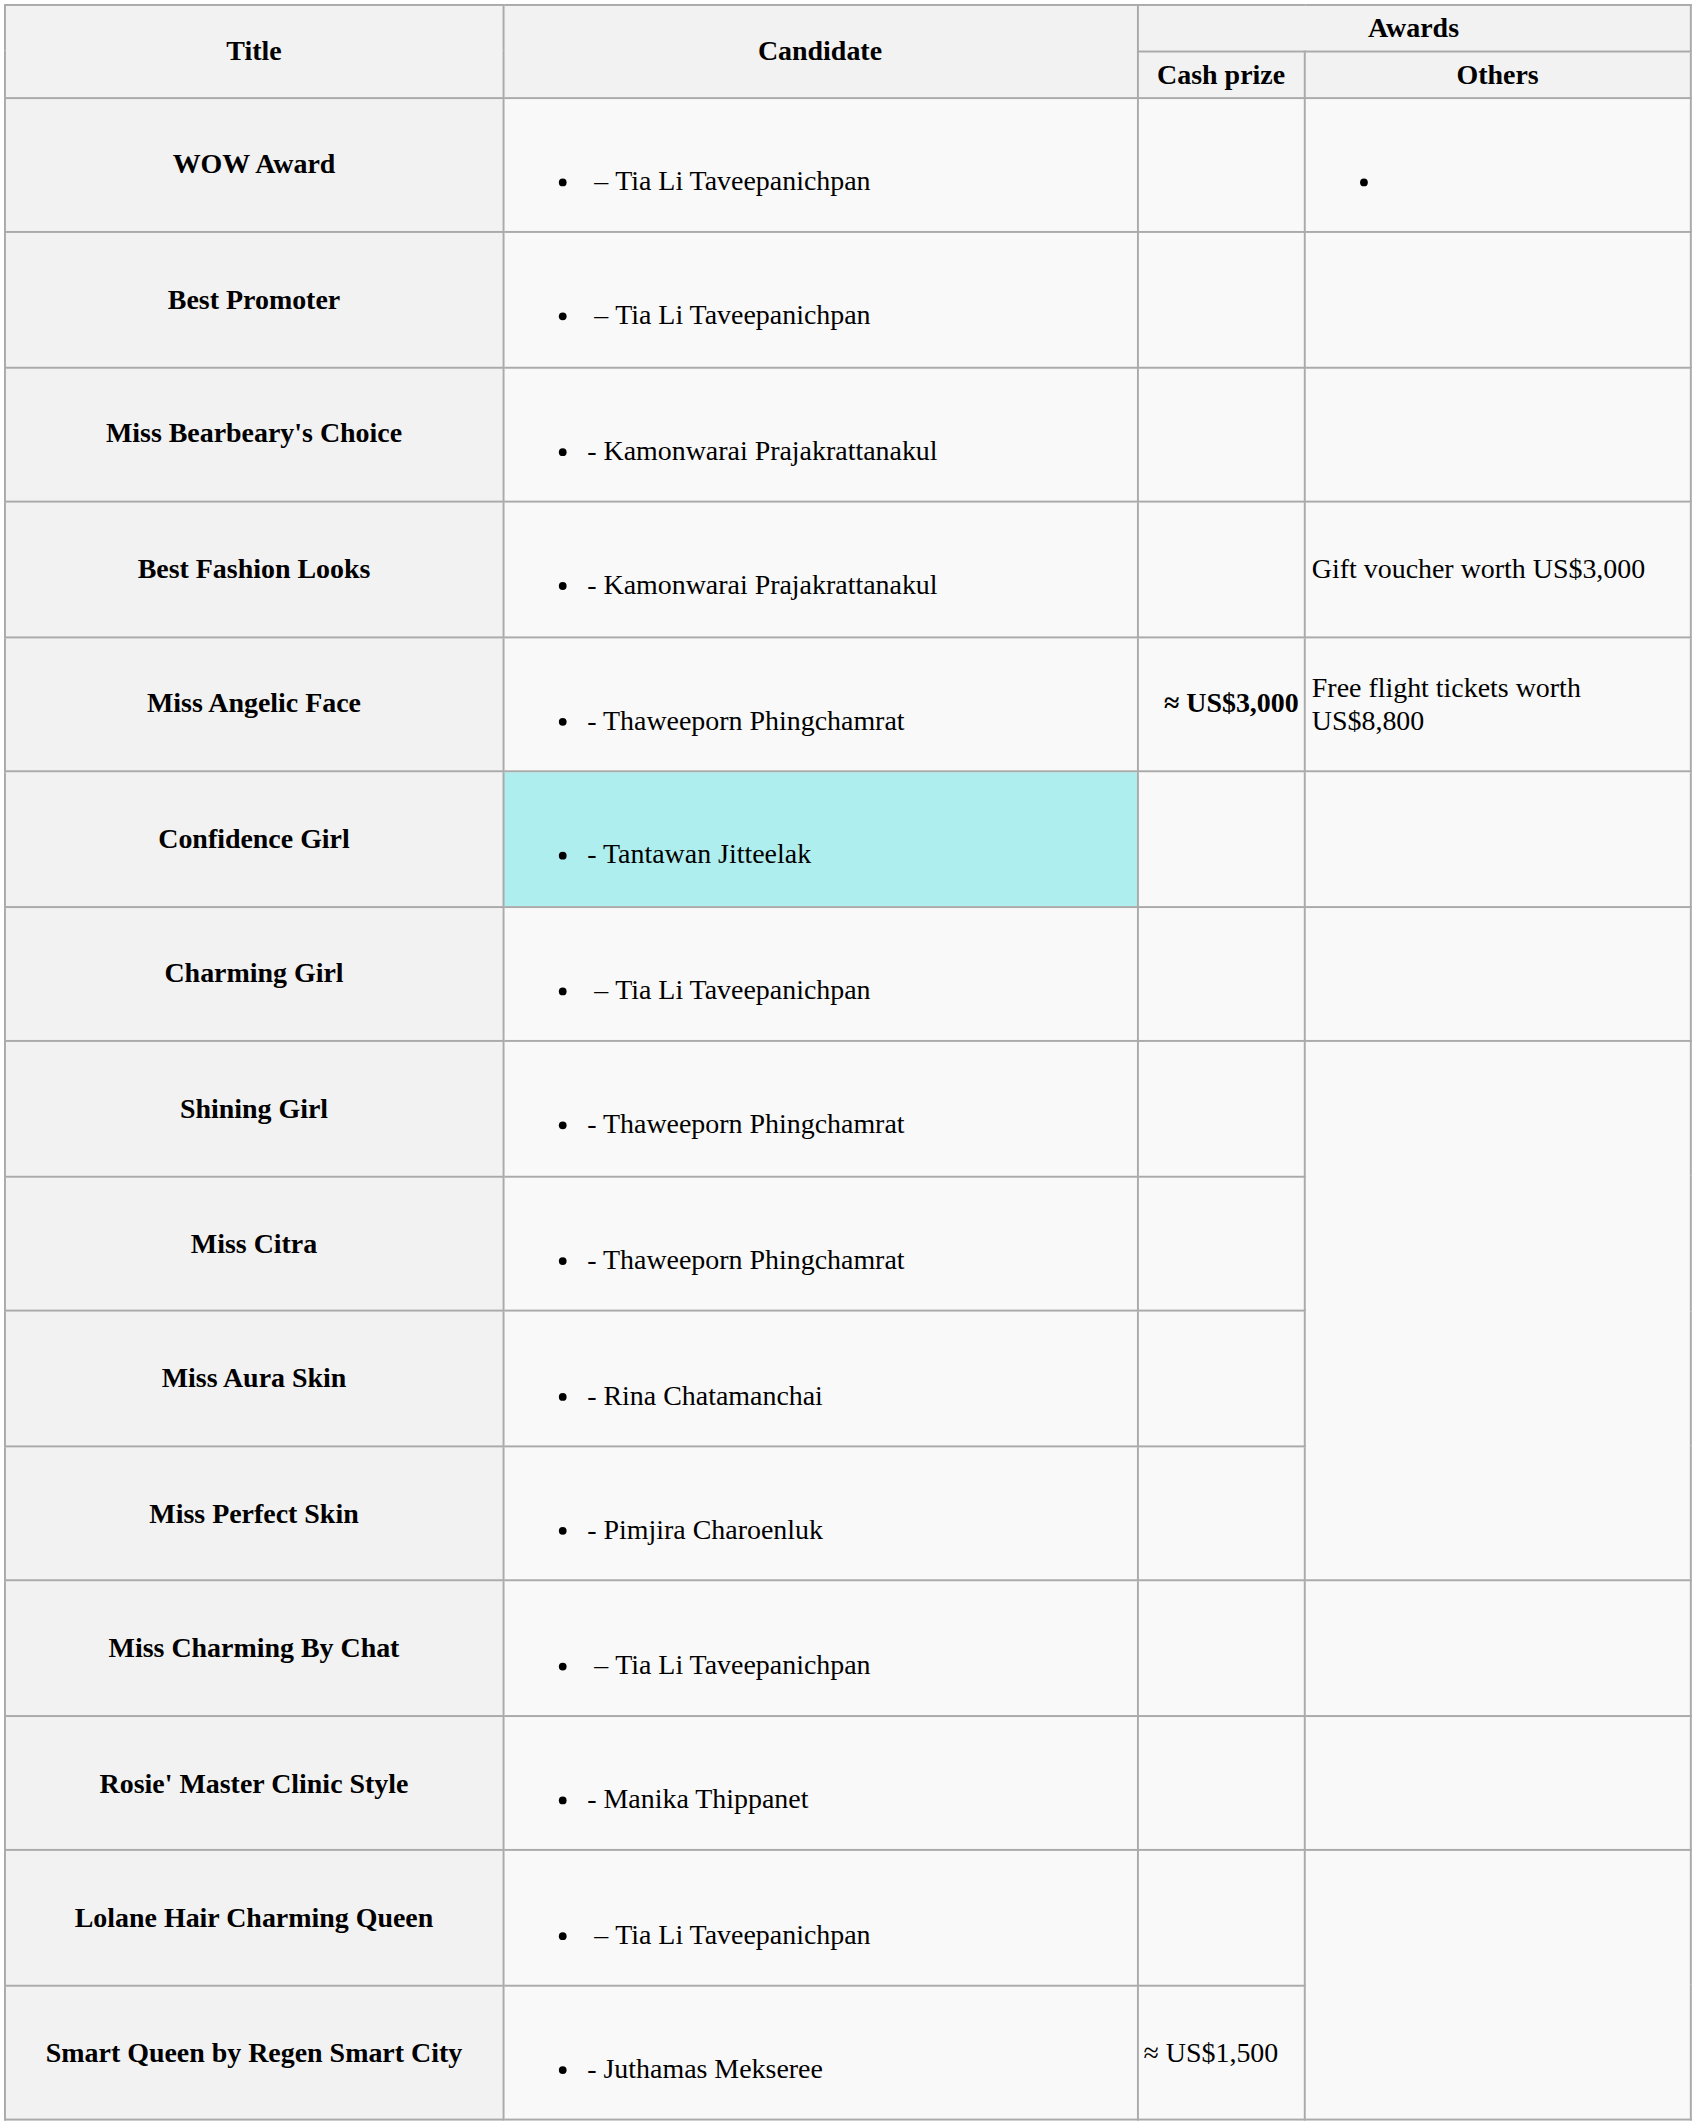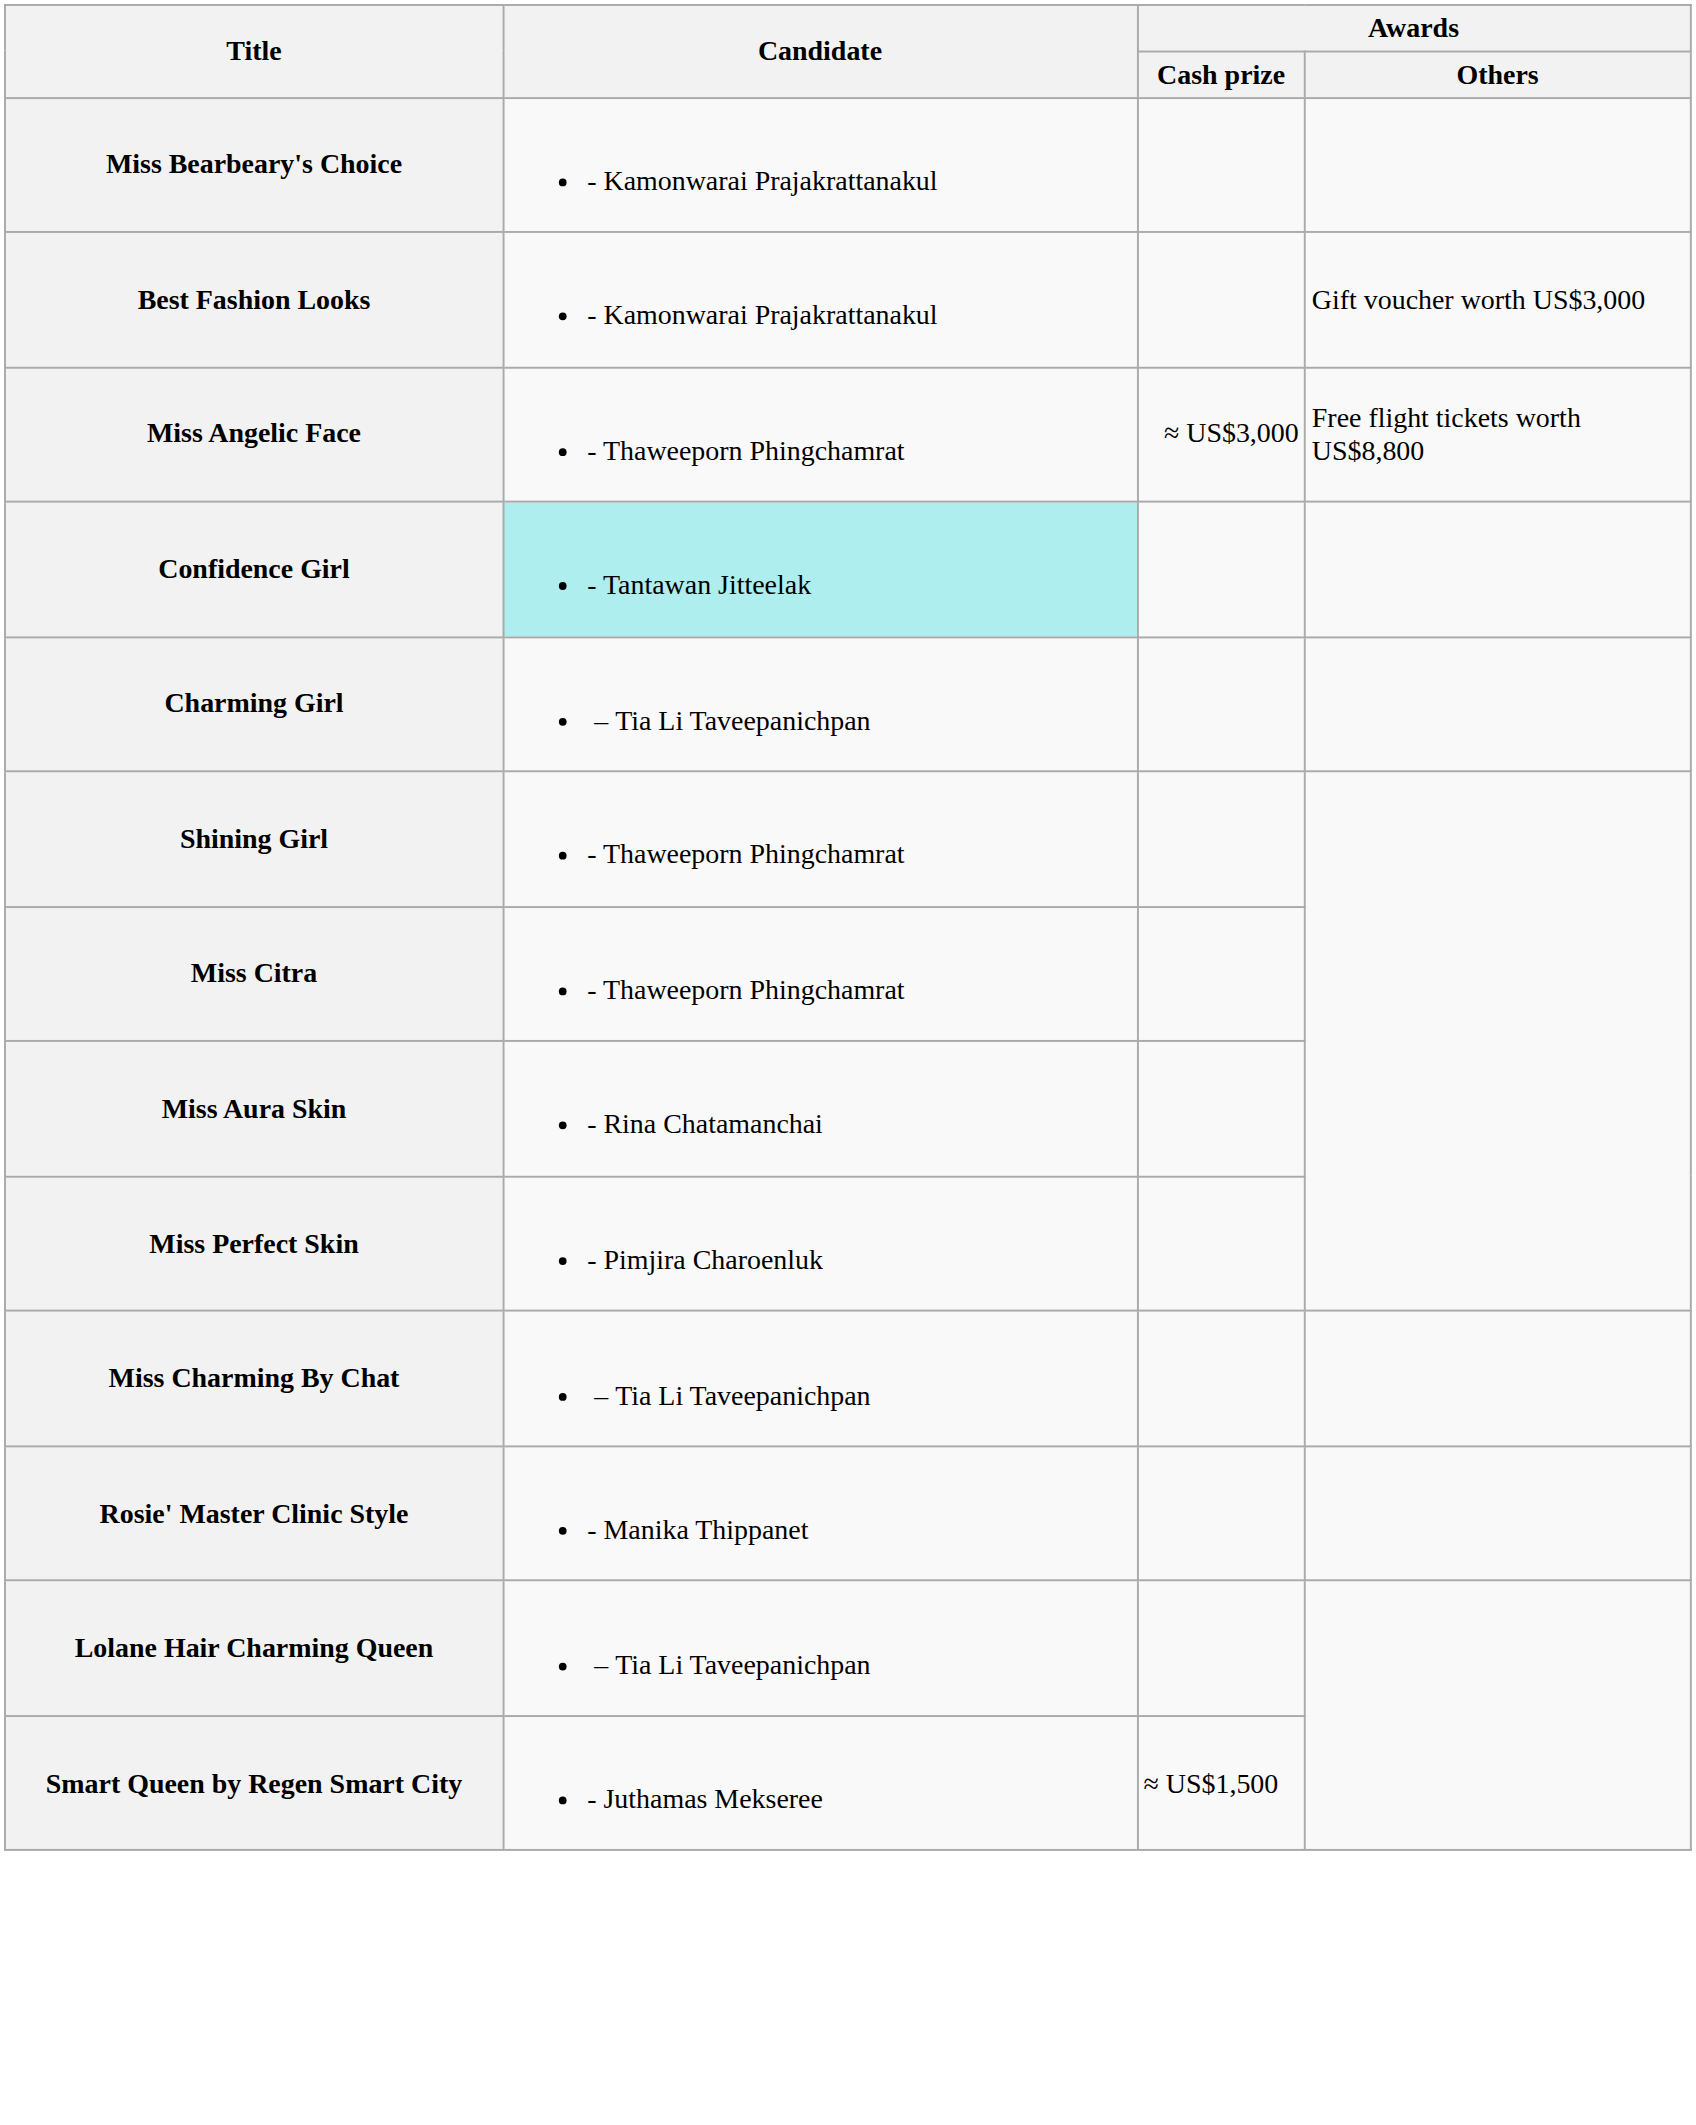 <table class="wikitable" style="font-size: 90%";>
 <tr>
 <th rowspan=2 width=250px>Title</th>
 <th rowspan=2 width=320px>Candidate</th>
 <th colspan=2>Awards</th>
 </tr>
 <tr>
 <th width=80px>Cash prize</th>
 <th>Others</th>
-</tr>
-<tr>
-<th>WOW Award</th>
-<td><br><ul><li><strong></strong> – Tia Li Taveepanichpan</li></ul></td>
-<td></td>
-<td><br><ul><li></li></ul></td>
-</tr>
-<tr>
-<th>Best Promoter</th>
-<td><br><ul><li><strong></strong> – Tia Li Taveepanichpan</li></ul></td>
-<td></td>
-<td></td>
 </tr>
 <tr>
 <th>Miss Bearbeary's Choice</th>
 <td><br><ul><li> - Kamonwarai Prajakrattanakul</li></ul></td>
 <td></td>
 <td></td>
 </tr>
 <tr>
 <th>Best Fashion Looks</th>
 <td><br><ul><li> - Kamonwarai Prajakrattanakul</li></ul></td>
 <td></td>
 <td>Gift voucher worth US$3,000</td>
 </tr>
 <tr>
 <th>Miss Angelic Face</th>
 <td><br><ul><li> - Thaweeporn Phingchamrat</li></ul></td>
-<td align="right"><strong>≈ US$3,000</strong></td>
+<td align="right">≈ US$3,000</td>
 <td>Free flight tickets worth US$8,800</td>
 </tr>
 <tr>
 <th>Confidence Girl</th>
 <td style="background: paleturquoise;"><br><ul><li> - Tantawan Jitteelak</li></ul></td>
 <td></td>
 <td></td>
 </tr>
 <tr>
 <th>Charming Girl</th>
 <td><br><ul><li><strong></strong> – Tia Li Taveepanichpan</li></ul></td>
 <td></td>
 <td></td>
 </tr>
 <tr>
 <th>Shining Girl</th>
 <td><br><ul><li> - Thaweeporn Phingchamrat</li></ul></td>
 <td></td>
 </tr>
 <tr>
 <th>Miss Citra</th>
 <td><br><ul><li> - Thaweeporn Phingchamrat</li></ul></td>
 <td></td>
 </tr>
 <tr>
 <th>Miss Aura Skin</th>
 <td><br><ul><li> - Rina Chatamanchai</li></ul></td>
 <td></td>
 </tr>
 <tr>
 <th>Miss Perfect Skin</th>
 <td><br><ul><li> - Pimjira Charoenluk</li></ul></td>
 <td></td>
 </tr>
 <tr>
 <th>Miss Charming By Chat</th>
 <td><br><ul><li><strong></strong> – Tia Li Taveepanichpan</li></ul></td>
 <td></td>
 <td></td>
 </tr>
 <tr>
 <th>Rosie' Master Clinic Style</th>
 <td><br><ul><li> - Manika Thippanet</li></ul></td>
 <td></td>
 <td></td>
 </tr>
 <tr>
 <th>Lolane Hair Charming Queen</th>
 <td><br><ul><li><strong></strong> – Tia Li Taveepanichpan</li></ul></td>
 <td></td>
 </tr>
 <tr>
 <th>Smart Queen by Regen Smart City</th>
 <td><br><ul><li> -  Juthamas Mekseree</li></ul></td>
 <td>≈ US$1,500</td>
 </tr>
 </table>
